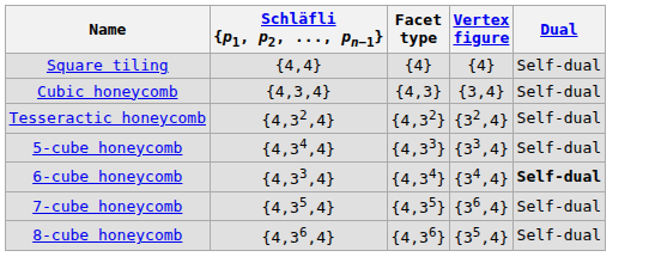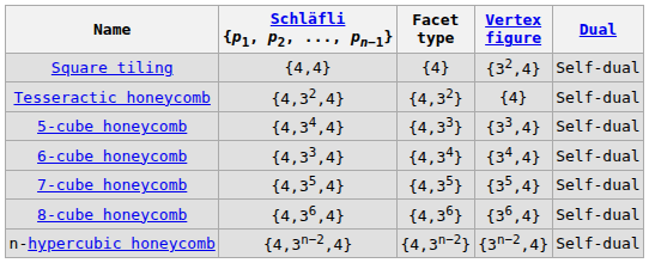 <table class="wikitable">
 <tr>
 <th>Name</th>
 <th><a href='#'>Schläfli</a><br>{<em>p</em><sub>1</sub>, <em>p</em><sub>2</sub>, ..., <em>p</em><sub><em>n</em>−1</sub>}</th>
 <th>Facet<br>type</th>
 <th><a href='#'>Vertex<br>figure</a></th>
 <th><a href='#'>Dual</a></th>
 </tr>
 <tr BGCOLOR="#e0e0e0" align=center>
 <td><a href='#'>Square tiling</a></td>
 <td>{4,4}</td>
 <td>{4}</td>
-<td>{4}</td>
-<td>Self-dual</td>
-</tr>
-<tr BGCOLOR="#e0e0e0" align=center>
-<td><a href='#'>Cubic honeycomb</a></td>
-<td>{4,3,4}</td>
-<td>{4,3}</td>
-<td>{3,4}</td>
+<td>{3<sup>2</sup>,4}</td>
 <td>Self-dual</td>
 </tr>
 <tr BGCOLOR="#e0e0e0" align=center>
 <td><a href='#'>Tesseractic honeycomb</a></td>
 <td>{4,3<sup>2</sup>,4}</td>
 <td>{4,3<sup>2</sup>}</td>
-<td>{3<sup>2</sup>,4}</td>
+<td>{4}</td>
 <td>Self-dual</td>
 </tr>
 <tr BGCOLOR="#e0e0e0" align=center>
 <td><a href='#'>5-cube honeycomb</a></td>
 <td>{4,3<sup>4</sup>,4}</td>
 <td>{4,3<sup>3</sup>}</td>
 <td>{3<sup>3</sup>,4}</td>
 <td>Self-dual</td>
 </tr>
 <tr BGCOLOR="#e0e0e0" align=center>
 <td><a href='#'>6-cube honeycomb</a></td>
 <td>{4,3<sup>3</sup>,4}</td>
 <td>{4,3<sup>4</sup>}</td>
 <td>{3<sup>4</sup>,4}</td>
-<td><strong>Self-dual</strong></td>
+<td>Self-dual</td>
 </tr>
 <tr BGCOLOR="#e0e0e0" align=center>
 <td><a href='#'>7-cube honeycomb</a></td>
 <td>{4,3<sup>5</sup>,4}</td>
 <td>{4,3<sup>5</sup>}</td>
-<td>{3<sup>6</sup>,4}</td>
+<td>{3<sup>5</sup>,4}</td>
 <td>Self-dual</td>
 </tr>
 <tr BGCOLOR="#e0e0e0" align=center>
 <td><a href='#'>8-cube honeycomb</a></td>
 <td>{4,3<sup>6</sup>,4}</td>
 <td>{4,3<sup>6</sup>}</td>
-<td>{3<sup>5</sup>,4}</td>
+<td>{3<sup>6</sup>,4}</td>
+<td>Self-dual</td>
+</tr>
+<tr BGCOLOR="#e0e0e0" align=center>
+<td>n-<a href='#'>hypercubic honeycomb</a></td>
+<td>{4,3<sup>n−2</sup>,4}</td>
+<td>{4,3<sup>n−2</sup>}</td>
+<td>{3<sup>n−2</sup>,4}</td>
 <td>Self-dual</td>
 </tr>
 </table>
